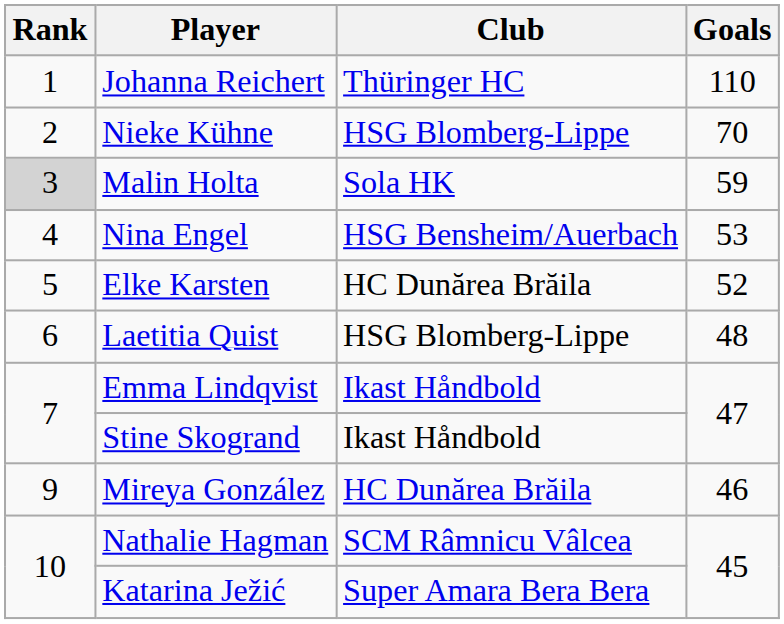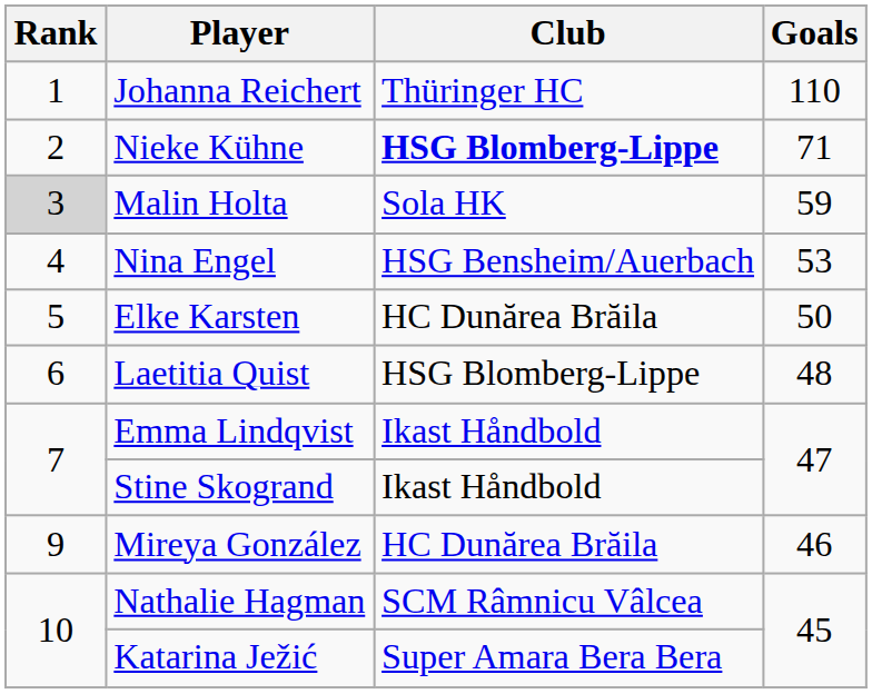 <table class="wikitable sortable" style="text-align:center">
 <tr>
 <th>Rank</th>
 <th>Player</th>
 <th>Club</th>
 <th>Goals</th>
 </tr>
 <tr>
 <td>1</td>
 <td align="left"> <a href='#'>Johanna Reichert</a></td>
 <td align="left"> <a href='#'>Thüringer HC</a></td>
 <td>110</td>
 </tr>
 <tr>
 <td>2</td>
 <td align="left"> <a href='#'>Nieke Kühne</a></td>
-<td align="left"> <a href='#'>HSG Blomberg-Lippe</a></td>
-<td>70</td>
+<td align="left"><strong> <a href='#'>HSG Blomberg-Lippe</a></strong></td>
+<td>71</td>
 </tr>
 <tr>
 <td style="background: lightgrey;">3</td>
 <td align="left"> <a href='#'>Malin Holta</a></td>
 <td align="left"> <a href='#'>Sola HK</a></td>
 <td>59</td>
 </tr>
 <tr>
 <td>4</td>
 <td align="left"> <a href='#'>Nina Engel</a></td>
 <td align="left"> <a href='#'>HSG Bensheim/Auerbach</a></td>
 <td>53</td>
 </tr>
 <tr>
 <td>5</td>
 <td align="left"> <a href='#'>Elke Karsten</a></td>
 <td align="left"> HC Dunărea Brăila</td>
-<td>52</td>
+<td>50</td>
 </tr>
 <tr>
 <td>6</td>
 <td align="left"> <a href='#'>Laetitia Quist</a></td>
 <td align="left"> HSG Blomberg-Lippe</td>
 <td>48</td>
 </tr>
 <tr>
 <td rowspan=2>7</td>
 <td align="left"> <a href='#'>Emma Lindqvist</a></td>
 <td align="left"> <a href='#'>Ikast Håndbold</a></td>
 <td rowspan=2>47</td>
 </tr>
 <tr>
 <td align="left"> <a href='#'>Stine Skogrand</a></td>
 <td align="left"> Ikast Håndbold</td>
 </tr>
 <tr>
 <td>9</td>
 <td align="left"> <a href='#'>Mireya González</a></td>
 <td align="left"> <a href='#'>HC Dunărea Brăila</a></td>
 <td>46</td>
 </tr>
 <tr>
 <td rowspan=2>10</td>
 <td align="left"> <a href='#'>Nathalie Hagman</a></td>
 <td align="left"> <a href='#'>SCM Râmnicu Vâlcea</a></td>
 <td rowspan=2>45</td>
 </tr>
 <tr>
 <td align="left"> <a href='#'>Katarina Ježić</a></td>
 <td align="left"> <a href='#'>Super Amara Bera Bera</a></td>
 </tr>
 </table>
